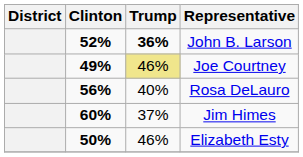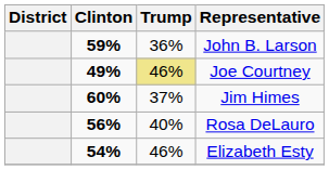 <table class=wikitable>
 <tr>
 <th>District</th>
 <th>Clinton</th>
 <th>Trump</th>
 <th>Representative</th>
 </tr>
 <tr align=center>
 <th></th>
-<td><strong>52%</strong></td>
-<td><strong>36%</strong></td>
+<td><strong>59%</strong></td>
+<td>36%</td>
 <td><a href='#'>John B. Larson</a></td>
 </tr>
 <tr align=center>
 <th></th>
 <td><strong>49%</strong></td>
 <td style="background: khaki;">46%</td>
 <td><a href='#'>Joe Courtney</a></td>
 </tr>
 <tr align=center>
 <th></th>
+<td><strong>60%</strong></td>
+<td>37%</td>
+<td><a href='#'>Jim Himes</a></td>
+</tr>
+<tr align=center>
+<th></th>
 <td><strong>56%</strong></td>
 <td>40%</td>
 <td><a href='#'>Rosa DeLauro</a></td>
 </tr>
 <tr align=center>
 <th></th>
-<td><strong>60%</strong></td>
-<td>37%</td>
-<td><a href='#'>Jim Himes</a></td>
-</tr>
-<tr align=center>
-<th></th>
-<td><strong>50%</strong></td>
+<td><strong>54%</strong></td>
 <td>46%</td>
 <td><a href='#'>Elizabeth Esty</a></td>
 </tr>
 <tr align=center>
 </tr>
 </table>
